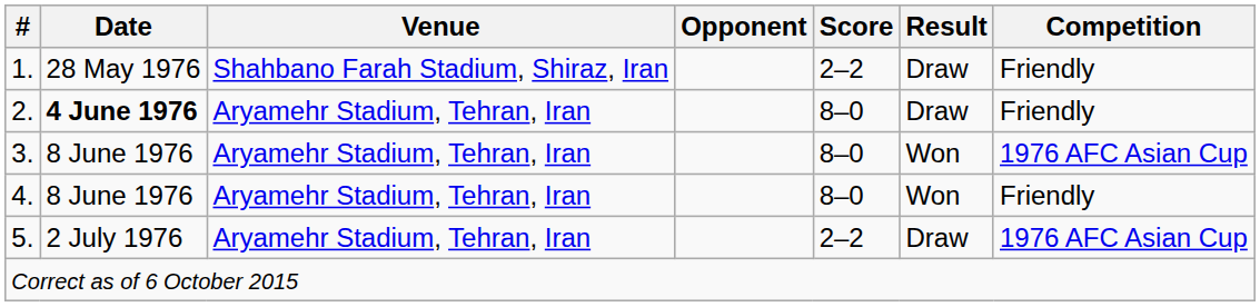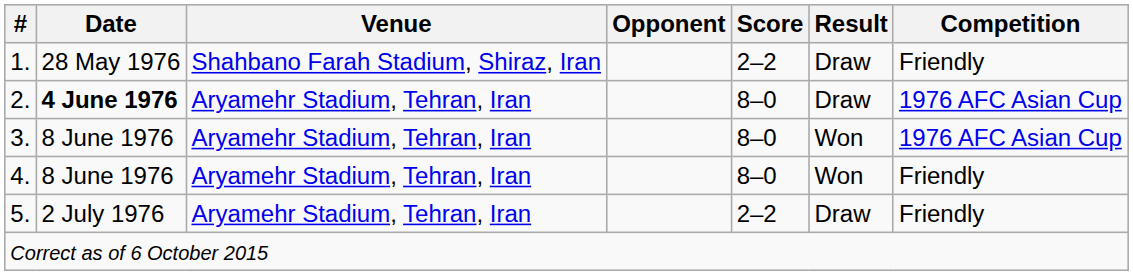 <table class="wikitable" style="font-size:95%;">
 <tr>
 <th>#</th>
 <th>Date</th>
 <th>Venue</th>
 <th>Opponent</th>
 <th>Score</th>
 <th>Result</th>
 <th>Competition</th>
 </tr>
 <tr>
 <td>1.</td>
 <td>28 May 1976</td>
 <td><a href='#'>Shahbano Farah Stadium</a>, <a href='#'>Shiraz</a>, <a href='#'>Iran</a></td>
 <td></td>
 <td>2–2</td>
 <td>Draw</td>
 <td>Friendly</td>
 </tr>
 <tr>
 <td>2.</td>
 <td><strong>4 June 1976</strong></td>
 <td><a href='#'>Aryamehr Stadium</a>, <a href='#'>Tehran</a>, <a href='#'>Iran</a></td>
 <td></td>
 <td>8–0</td>
 <td>Draw</td>
-<td>Friendly</td>
+<td><a href='#'>1976 AFC Asian Cup</a></td>
 </tr>
 <tr>
 <td>3.</td>
 <td>8 June 1976</td>
 <td><a href='#'>Aryamehr Stadium</a>, <a href='#'>Tehran</a>, <a href='#'>Iran</a></td>
 <td></td>
 <td>8–0</td>
 <td>Won</td>
 <td><a href='#'>1976 AFC Asian Cup</a></td>
 </tr>
 <tr>
 <td>4.</td>
 <td>8 June 1976</td>
 <td><a href='#'>Aryamehr Stadium</a>, <a href='#'>Tehran</a>, <a href='#'>Iran</a></td>
 <td></td>
 <td>8–0</td>
 <td>Won</td>
 <td>Friendly</td>
 </tr>
 <tr>
 <td>5.</td>
 <td>2 July 1976</td>
 <td><a href='#'>Aryamehr Stadium</a>, <a href='#'>Tehran</a>, <a href='#'>Iran</a></td>
 <td></td>
 <td>2–2</td>
 <td>Draw</td>
-<td><a href='#'>1976 AFC Asian Cup</a></td>
+<td>Friendly</td>
 </tr>
 <tr>
 <td colspan="12"><small><em>Correct as of 6 October 2015</em></small></td>
 </tr>
 </table>
